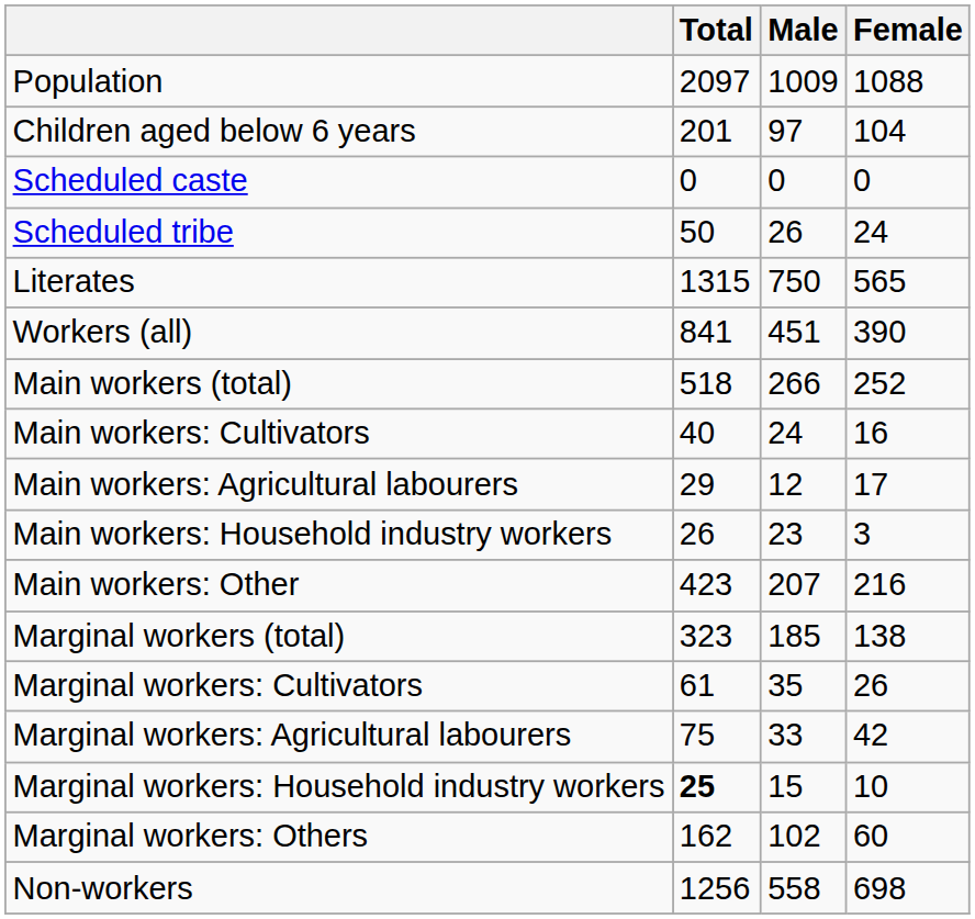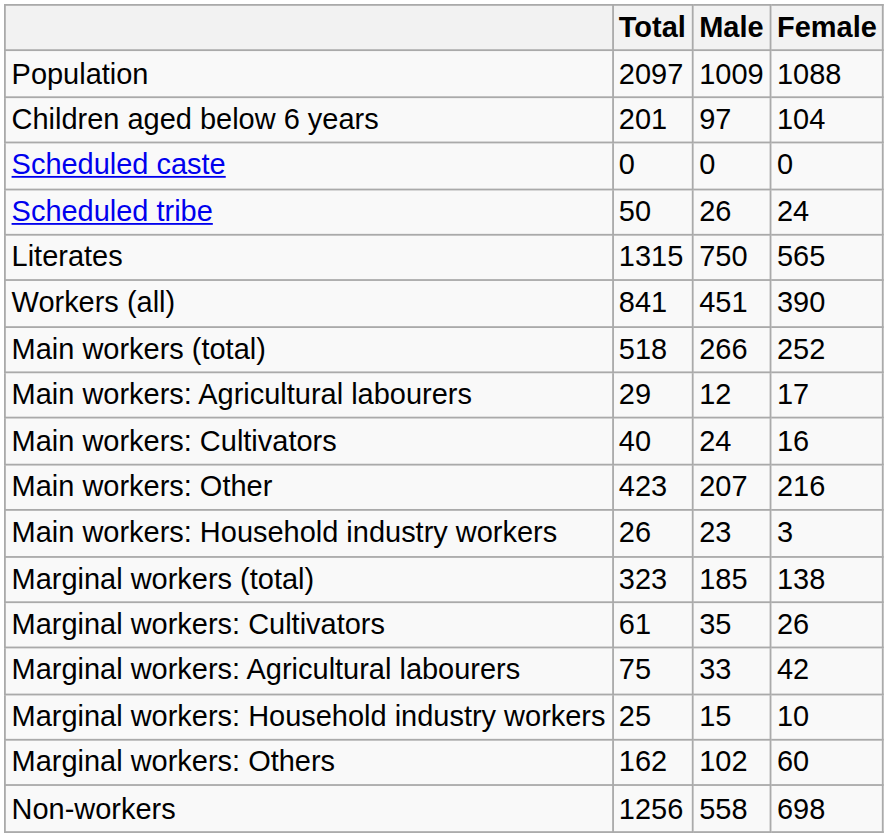 <table class="wikitable sortable">
 <tr>
 <th></th>
 <th>Total</th>
 <th>Male</th>
 <th>Female</th>
 </tr>
 <tr>
 <td>Population</td>
 <td>2097</td>
 <td>1009</td>
 <td>1088</td>
 </tr>
 <tr>
 <td>Children aged below 6 years</td>
 <td>201</td>
 <td>97</td>
 <td>104</td>
 </tr>
 <tr>
 <td><a href='#'>Scheduled caste</a></td>
 <td>0</td>
 <td>0</td>
 <td>0</td>
 </tr>
 <tr>
 <td><a href='#'>Scheduled tribe</a></td>
 <td>50</td>
 <td>26</td>
 <td>24</td>
 </tr>
 <tr>
 <td>Literates</td>
 <td>1315</td>
 <td>750</td>
 <td>565</td>
 </tr>
 <tr>
 <td>Workers (all)</td>
 <td>841</td>
 <td>451</td>
 <td>390</td>
 </tr>
 <tr>
 <td>Main workers (total)</td>
 <td>518</td>
 <td>266</td>
 <td>252</td>
 </tr>
 <tr>
+<td>Main workers: Agricultural labourers</td>
+<td>29</td>
+<td>12</td>
+<td>17</td>
+</tr>
+<tr>
 <td>Main workers: Cultivators</td>
 <td>40</td>
 <td>24</td>
 <td>16</td>
 </tr>
 <tr>
-<td>Main workers: Agricultural labourers</td>
-<td>29</td>
-<td>12</td>
-<td>17</td>
+<td>Main workers: Other</td>
+<td>423</td>
+<td>207</td>
+<td>216</td>
 </tr>
 <tr>
 <td>Main workers: Household industry workers</td>
 <td>26</td>
 <td>23</td>
 <td>3</td>
-</tr>
-<tr>
-<td>Main workers: Other</td>
-<td>423</td>
-<td>207</td>
-<td>216</td>
 </tr>
 <tr>
 <td>Marginal workers (total)</td>
 <td>323</td>
 <td>185</td>
 <td>138</td>
 </tr>
 <tr>
 <td>Marginal workers: Cultivators</td>
 <td>61</td>
 <td>35</td>
 <td>26</td>
 </tr>
 <tr>
 <td>Marginal workers: Agricultural labourers</td>
 <td>75</td>
 <td>33</td>
 <td>42</td>
 </tr>
 <tr>
 <td>Marginal workers: Household industry workers</td>
-<td><strong>25</strong></td>
+<td>25</td>
 <td>15</td>
 <td>10</td>
 </tr>
 <tr>
 <td>Marginal workers: Others</td>
 <td>162</td>
 <td>102</td>
 <td>60</td>
 </tr>
 <tr>
 <td>Non-workers</td>
 <td>1256</td>
 <td>558</td>
 <td>698</td>
 </tr>
 </table>
